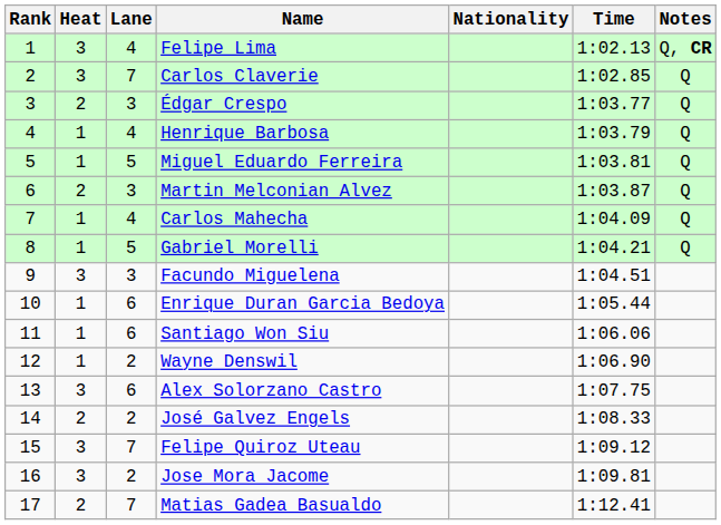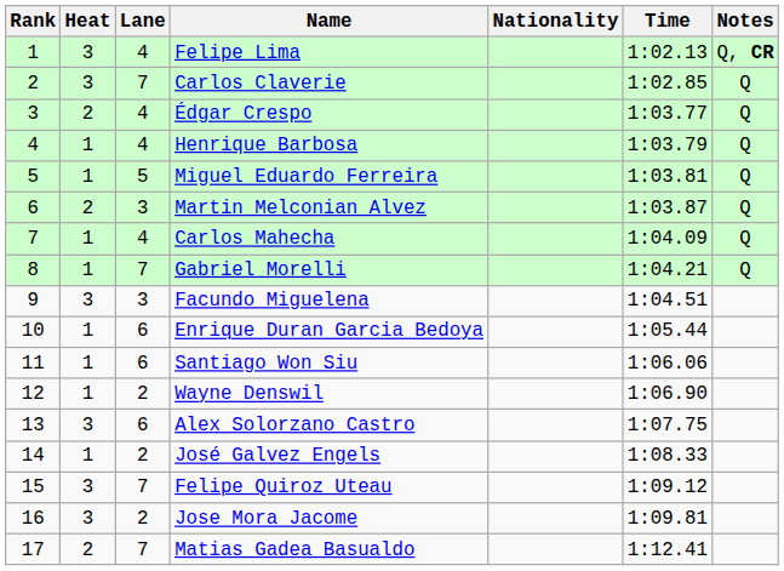 <table class="wikitable sortable" style="text-align:center">
 <tr>
 <th>Rank</th>
 <th>Heat</th>
 <th>Lane</th>
 <th>Name</th>
 <th>Nationality</th>
 <th>Time</th>
 <th>Notes</th>
 </tr>
 <tr bgcolor=ccffcc>
 <td>1</td>
 <td>3</td>
 <td>4</td>
 <td align=left><a href='#'>Felipe Lima</a></td>
 <td align=left></td>
 <td>1:02.13</td>
 <td>Q, <strong>CR</strong></td>
 </tr>
 <tr bgcolor=ccffcc>
 <td>2</td>
 <td>3</td>
 <td>7</td>
 <td align=left><a href='#'>Carlos Claverie</a></td>
 <td align=left></td>
 <td>1:02.85</td>
 <td>Q</td>
 </tr>
 <tr bgcolor=ccffcc>
 <td>3</td>
 <td>2</td>
-<td>3</td>
+<td>4</td>
 <td align=left><a href='#'>Édgar Crespo</a></td>
 <td align=left></td>
 <td>1:03.77</td>
 <td>Q</td>
 </tr>
 <tr bgcolor=ccffcc>
 <td>4</td>
 <td>1</td>
 <td>4</td>
 <td align=left><a href='#'>Henrique Barbosa</a></td>
 <td align=left></td>
 <td>1:03.79</td>
 <td>Q</td>
 </tr>
 <tr bgcolor=ccffcc>
 <td>5</td>
 <td>1</td>
 <td>5</td>
 <td align=left><a href='#'>Miguel Eduardo Ferreira</a></td>
 <td align=left></td>
 <td>1:03.81</td>
 <td>Q</td>
 </tr>
 <tr bgcolor=ccffcc>
 <td>6</td>
 <td>2</td>
 <td>3</td>
 <td align=left><a href='#'>Martin Melconian Alvez</a></td>
 <td align=left></td>
 <td>1:03.87</td>
 <td>Q</td>
 </tr>
 <tr bgcolor=ccffcc>
 <td>7</td>
 <td>1</td>
 <td>4</td>
 <td align=left><a href='#'>Carlos Mahecha</a></td>
 <td align=left></td>
 <td>1:04.09</td>
 <td>Q</td>
 </tr>
 <tr bgcolor=ccffcc>
 <td>8</td>
 <td>1</td>
-<td>5</td>
+<td>7</td>
 <td align=left><a href='#'>Gabriel Morelli</a></td>
 <td align=left></td>
 <td>1:04.21</td>
 <td>Q</td>
 </tr>
 <tr>
 <td>9</td>
 <td>3</td>
 <td>3</td>
 <td align=left><a href='#'>Facundo Miguelena</a></td>
 <td align=left></td>
 <td>1:04.51</td>
 <td></td>
 </tr>
 <tr>
 <td>10</td>
 <td>1</td>
 <td>6</td>
 <td align=left><a href='#'>Enrique Duran Garcia Bedoya</a></td>
 <td align=left></td>
 <td>1:05.44</td>
 <td></td>
 </tr>
 <tr>
 <td>11</td>
 <td>1</td>
 <td>6</td>
 <td align=left><a href='#'>Santiago Won Siu</a></td>
 <td align=left></td>
 <td>1:06.06</td>
 <td></td>
 </tr>
 <tr>
 <td>12</td>
 <td>1</td>
 <td>2</td>
 <td align=left><a href='#'>Wayne Denswil</a></td>
 <td align=left></td>
 <td>1:06.90</td>
 <td></td>
 </tr>
 <tr>
 <td>13</td>
 <td>3</td>
 <td>6</td>
 <td align=left><a href='#'>Alex Solorzano Castro</a></td>
 <td align=left></td>
 <td>1:07.75</td>
 <td></td>
 </tr>
 <tr>
 <td>14</td>
-<td>2</td>
+<td>1</td>
 <td>2</td>
 <td align=left><a href='#'>José Galvez Engels</a></td>
 <td align=left></td>
 <td>1:08.33</td>
 <td></td>
 </tr>
 <tr>
 <td>15</td>
 <td>3</td>
 <td>7</td>
 <td align=left><a href='#'>Felipe Quiroz Uteau</a></td>
 <td align=left></td>
 <td>1:09.12</td>
 <td></td>
 </tr>
 <tr>
 <td>16</td>
 <td>3</td>
 <td>2</td>
 <td align=left><a href='#'>Jose Mora Jacome</a></td>
 <td align=left></td>
 <td>1:09.81</td>
 <td></td>
 </tr>
 <tr>
 <td>17</td>
 <td>2</td>
 <td>7</td>
 <td align=left><a href='#'>Matias Gadea Basualdo</a></td>
 <td align=left></td>
 <td>1:12.41</td>
 <td></td>
 </tr>
 </table>
